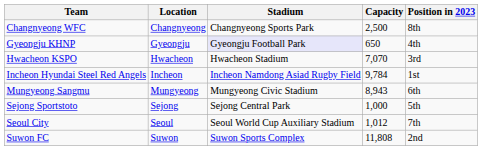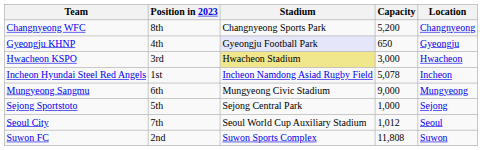 <table class="wikitable sortable">
 <tr>
 <th>Team</th>
-<th>Location</th>
+<th data-sort-type="number">Position in <a href='#'>2023</a></th>
 <th>Stadium</th>
 <th>Capacity</th>
-<th data-sort-type="number">Position in <a href='#'>2023</a></th>
+<th>Location</th>
 </tr>
 <tr>
 <td><a href='#'>Changnyeong WFC</a></td>
+<td>8th</td>
+<td>Changnyeong Sports Park</td>
+<td>5,200</td>
 <td><a href='#'>Changnyeong</a></td>
-<td>Changnyeong Sports Park</td>
-<td>2,500</td>
-<td>8th</td>
 </tr>
 <tr>
 <td><a href='#'>Gyeongju KHNP</a></td>
-<td><a href='#'>Gyeongju</a></td>
+<td>4th</td>
 <td style="background: lavender;">Gyeongju Football Park</td>
 <td>650</td>
-<td>4th</td>
+<td><a href='#'>Gyeongju</a></td>
 </tr>
 <tr>
 <td><a href='#'>Hwacheon KSPO</a></td>
+<td>3rd</td>
+<td style="background: khaki;">Hwacheon Stadium</td>
+<td>3,000</td>
 <td><a href='#'>Hwacheon</a></td>
-<td>Hwacheon Stadium</td>
-<td>7,070</td>
-<td>3rd</td>
 </tr>
 <tr>
 <td><a href='#'>Incheon Hyundai Steel Red Angels</a></td>
+<td>1st</td>
+<td><a href='#'>Incheon Namdong Asiad Rugby Field</a></td>
+<td>5,078</td>
 <td><a href='#'>Incheon</a></td>
-<td><a href='#'>Incheon Namdong Asiad Rugby Field</a></td>
-<td>9,784</td>
-<td>1st</td>
 </tr>
 <tr>
 <td><a href='#'>Mungyeong Sangmu</a></td>
+<td>6th</td>
+<td>Mungyeong Civic Stadium</td>
+<td>9,000</td>
 <td><a href='#'>Mungyeong</a></td>
-<td>Mungyeong Civic Stadium</td>
-<td>8,943</td>
-<td>6th</td>
 </tr>
 <tr>
 <td><a href='#'>Sejong Sportstoto</a></td>
-<td><a href='#'>Sejong</a></td>
+<td>5th</td>
 <td>Sejong Central Park</td>
 <td>1,000</td>
-<td>5th</td>
+<td><a href='#'>Sejong</a></td>
 </tr>
 <tr>
 <td><a href='#'>Seoul City</a></td>
-<td><a href='#'>Seoul</a></td>
+<td>7th</td>
 <td>Seoul World Cup Auxiliary Stadium</td>
 <td>1,012</td>
-<td>7th</td>
+<td><a href='#'>Seoul</a></td>
 </tr>
 <tr>
 <td><a href='#'>Suwon FC</a></td>
-<td><a href='#'>Suwon</a></td>
+<td>2nd</td>
 <td><a href='#'>Suwon Sports Complex</a></td>
 <td>11,808</td>
-<td>2nd</td>
+<td><a href='#'>Suwon</a></td>
 </tr>
 </table>
